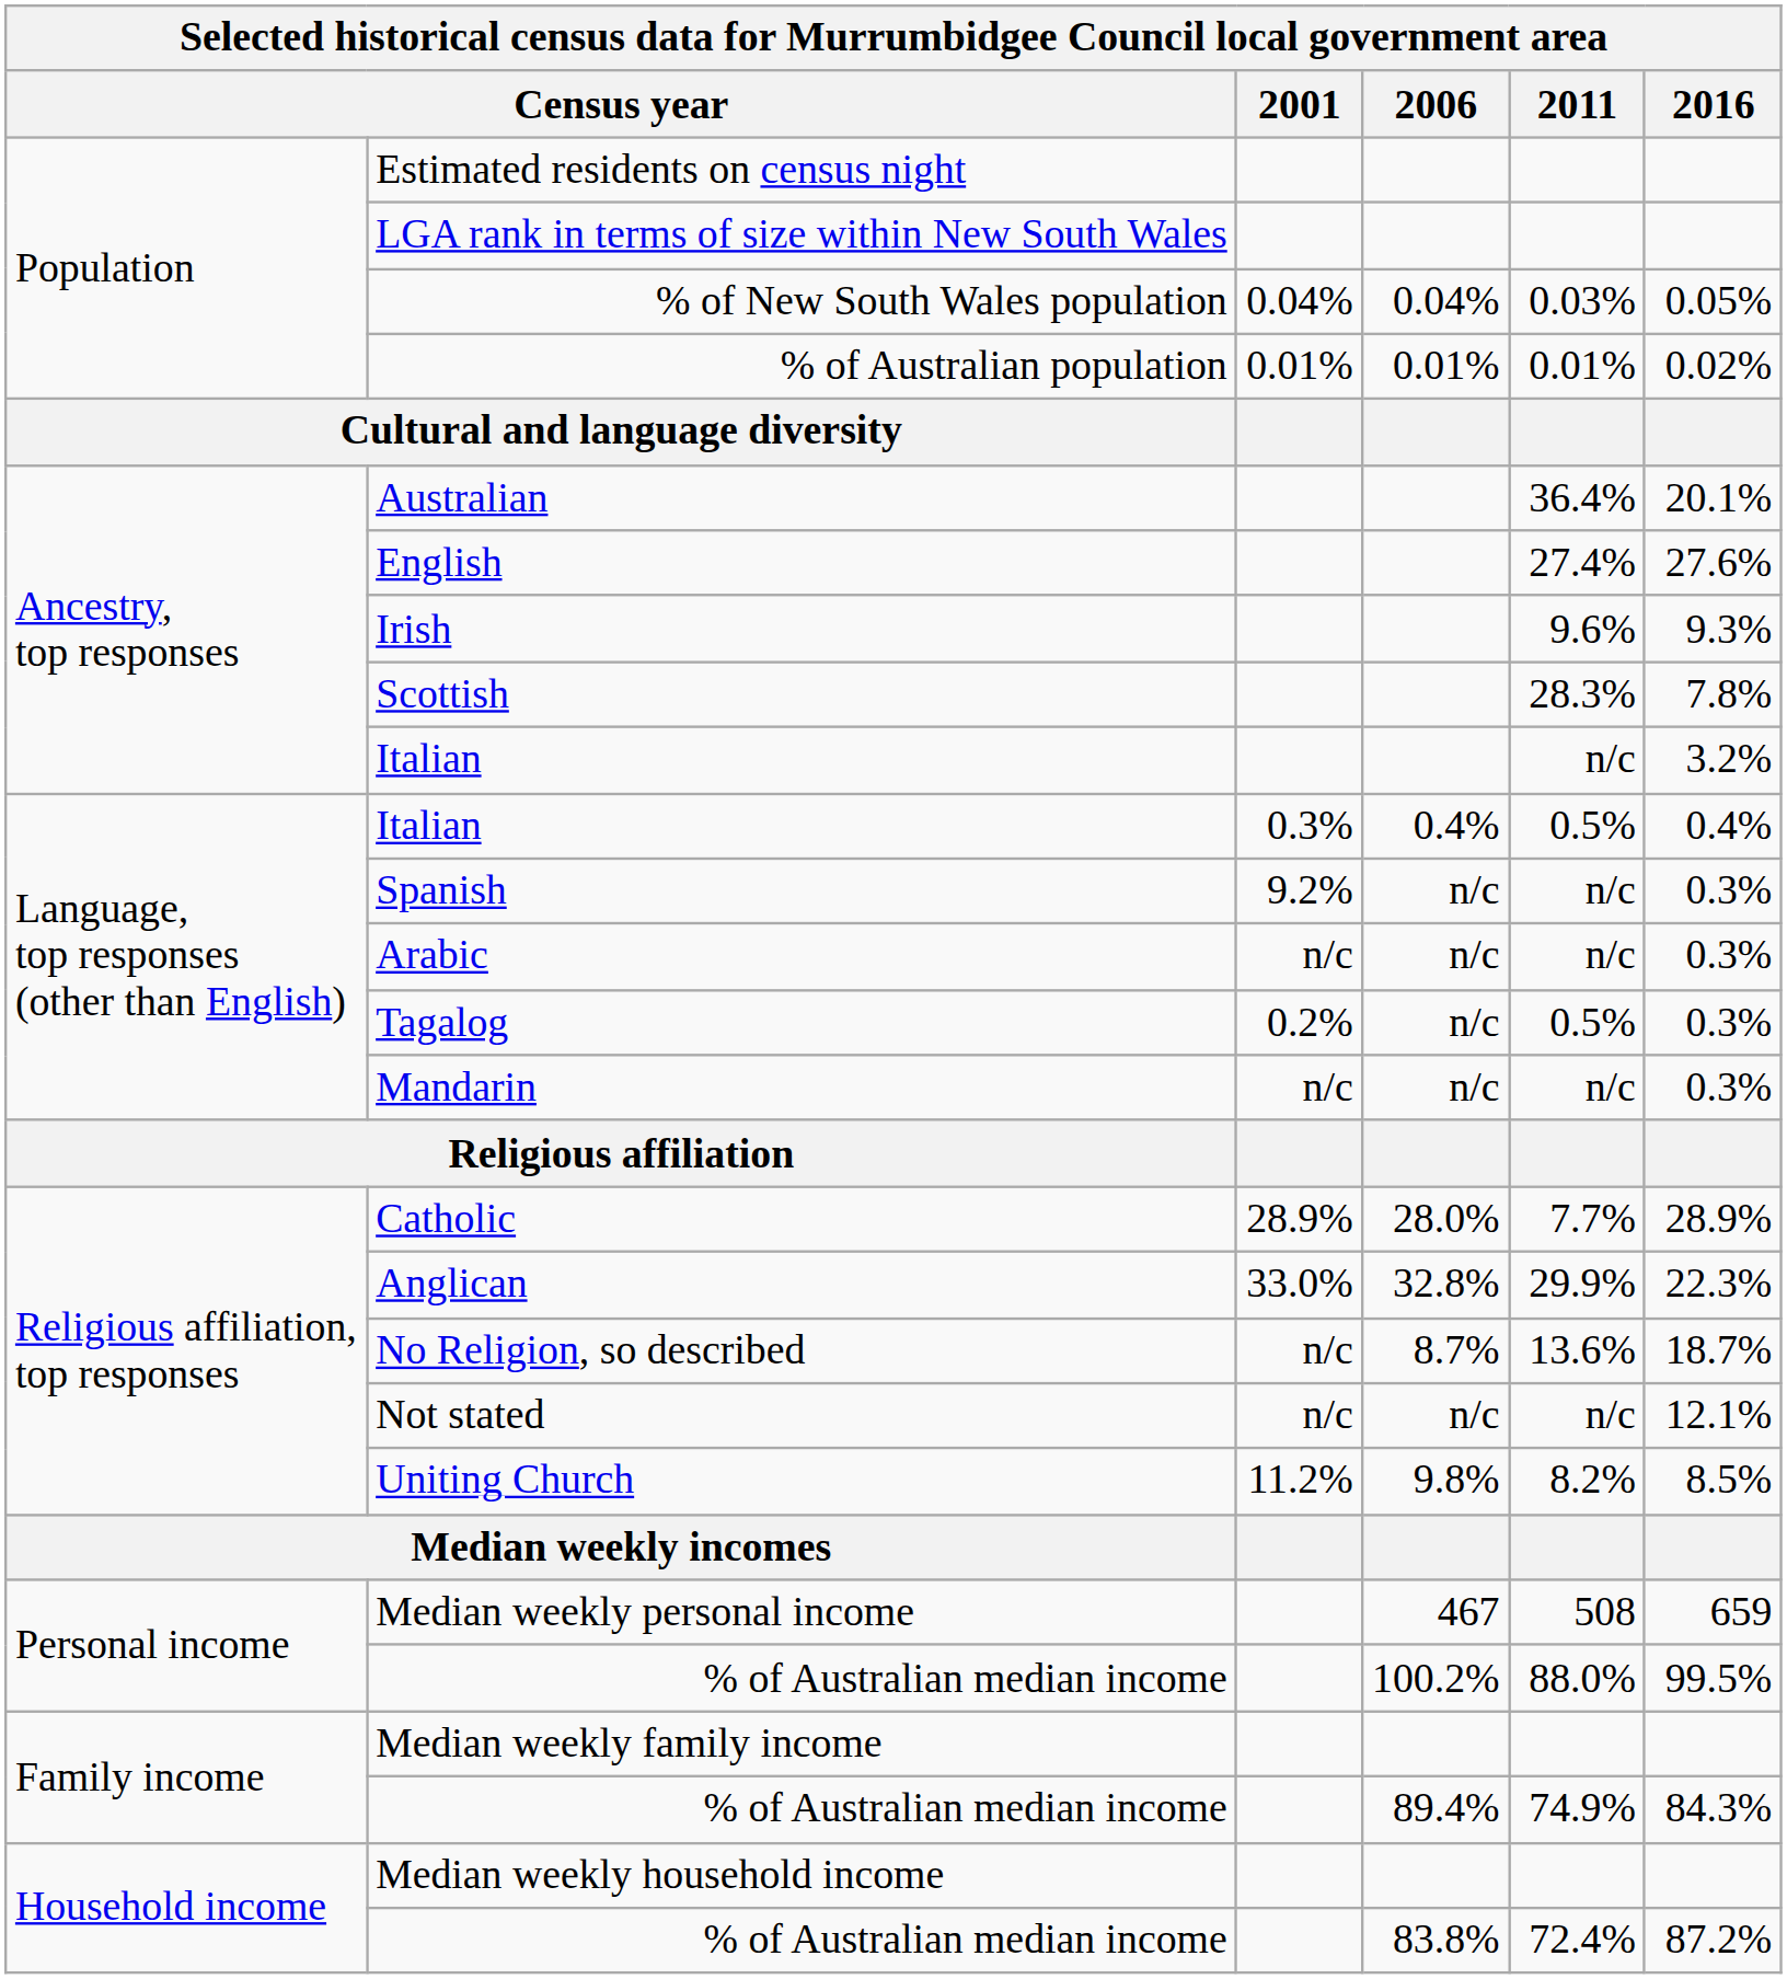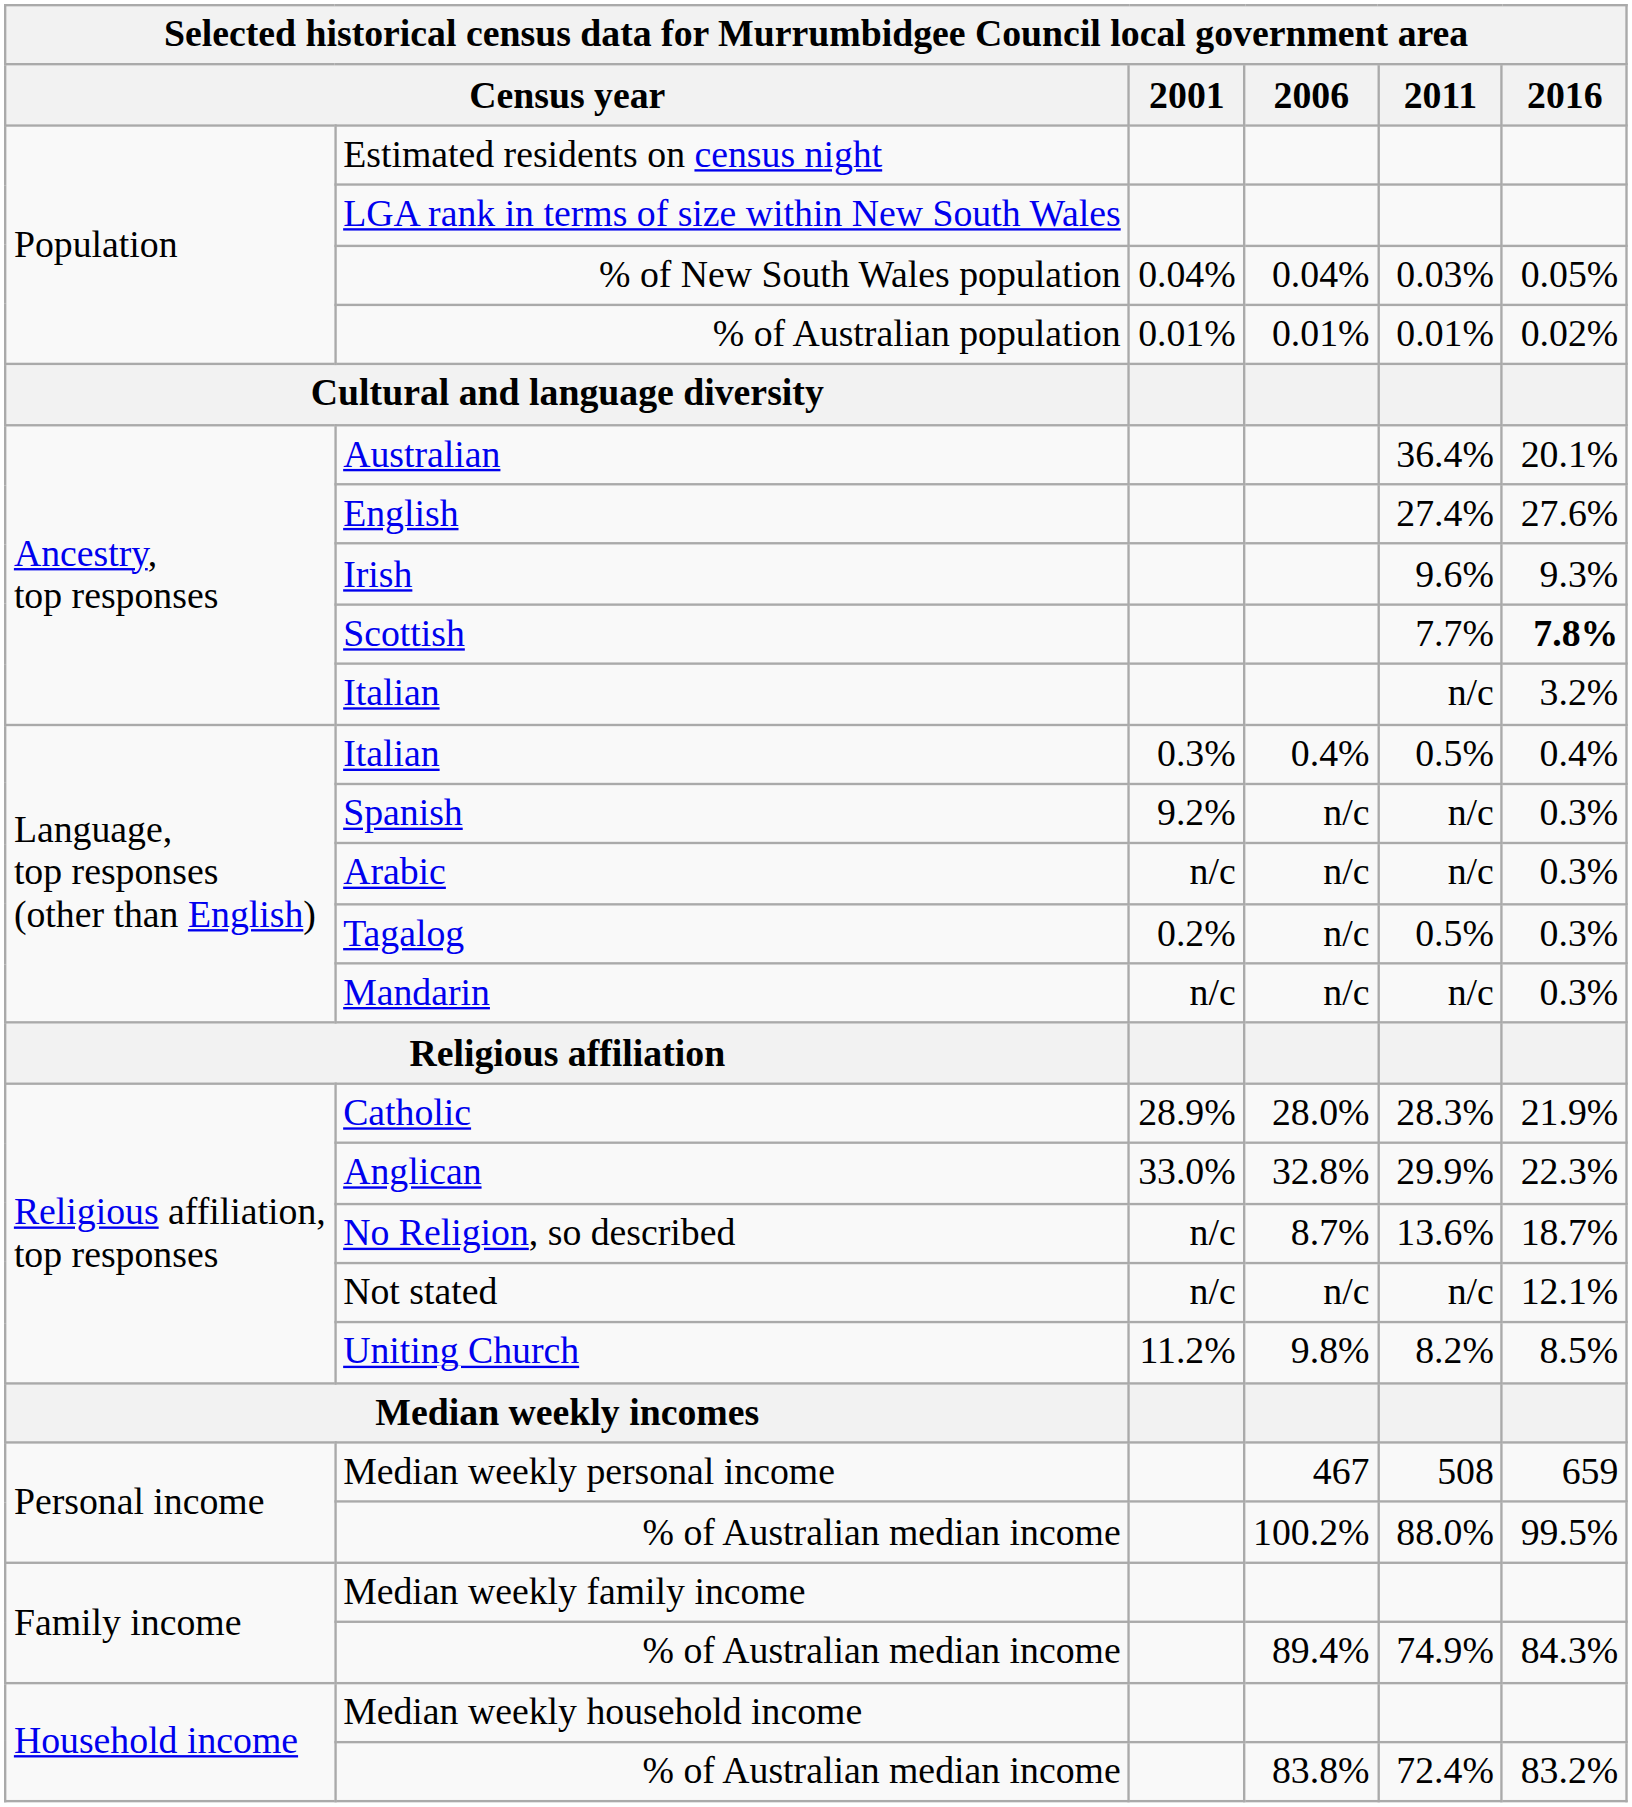 <table class="wikitable">
 <tr>
 <th colspan=7>Selected historical census data for Murrumbidgee Council local government area</th>
 </tr>
 <tr>
 <th colspan=3>Census year</th>
 <th>2001</th>
 <th>2006</th>
 <th>2011</th>
 <th>2016</th>
 </tr>
 <tr>
 <td rowspan=4 colspan="2">Population</td>
 <td>Estimated residents on <a href='#'>census night</a></td>
 <td align="right"></td>
 <td align="right"> </td>
 <td align="right"> </td>
 <td align="right"> </td>
 </tr>
 <tr>
 <td align="right"><a href='#'>LGA rank in terms of size within New South Wales</a></td>
 <td align="right"></td>
 <td align="right"></td>
 <td align="right"></td>
 <td align="right"> </td>
 </tr>
 <tr>
 <td align="right">% of New South Wales population</td>
 <td align="right">0.04%</td>
 <td align="right"> 0.04%</td>
 <td align="right"> 0.03%</td>
 <td align="right"> 0.05%</td>
 </tr>
 <tr>
 <td align="right">% of Australian population</td>
 <td align="right">0.01%</td>
 <td align="right"> 0.01%</td>
 <td align="right"> 0.01%</td>
 <td align="right"> 0.02%</td>
 </tr>
 <tr>
 <th colspan=3>Cultural and language diversity</th>
 <th></th>
 <th></th>
 <th></th>
 <th></th>
 </tr>
 <tr>
 <td rowspan=5 colspan=2><a href='#'>Ancestry</a>,<br>top responses</td>
 <td><a href='#'>Australian</a></td>
 <td align="right"></td>
 <td align="right"></td>
 <td align="right">36.4%</td>
 <td align="right"> 20.1%</td>
 </tr>
 <tr>
 <td><a href='#'>English</a></td>
 <td align="right"></td>
 <td align="right"></td>
 <td align="right">27.4%</td>
 <td align="right"> 27.6%</td>
 </tr>
 <tr>
 <td><a href='#'>Irish</a></td>
 <td align="right"></td>
 <td align="right"></td>
 <td align="right">9.6%</td>
 <td align="right"> 9.3%</td>
 </tr>
 <tr>
 <td><a href='#'>Scottish</a></td>
 <td align="right"></td>
 <td align="right"></td>
-<td align="right"> 28.3%</td>
-<td align="right"> 7.8%</td>
+<td align="right">7.7%</td>
+<td align="right"><strong> 7.8%</strong></td>
 </tr>
 <tr>
 <td><a href='#'>Italian</a></td>
 <td align="right"></td>
 <td align="right"></td>
 <td align="right">n/c</td>
 <td align="right"> 3.2%</td>
 </tr>
 <tr>
 <td rowspan=5 colspan=2>Language,<br>top responses<br>(other than <a href='#'>English</a>)</td>
 <td><a href='#'>Italian</a></td>
 <td align="right">0.3%</td>
 <td align="right"> 0.4%</td>
 <td align="right"> 0.5%</td>
 <td align="right"> 0.4%</td>
 </tr>
 <tr>
 <td><a href='#'>Spanish</a></td>
 <td align="right">9.2%</td>
 <td align="right"> n/c</td>
 <td align="right"> n/c</td>
 <td align="right"> 0.3%</td>
 </tr>
 <tr>
 <td><a href='#'>Arabic</a></td>
 <td align="right">n/c</td>
 <td align="right"> n/c</td>
 <td align="right"> n/c</td>
 <td align="right"> 0.3%</td>
 </tr>
 <tr>
 <td><a href='#'>Tagalog</a></td>
 <td align="right">0.2%</td>
 <td align="right"> n/c</td>
 <td align="right"> 0.5%</td>
 <td align="right"> 0.3%</td>
 </tr>
 <tr>
 <td><a href='#'>Mandarin</a></td>
 <td align="right">n/c</td>
 <td align="right"> n/c</td>
 <td align="right"> n/c</td>
 <td align="right"> 0.3%</td>
 </tr>
 <tr>
 <th colspan=3>Religious affiliation</th>
 <th></th>
 <th></th>
 <th></th>
 <th></th>
 </tr>
 <tr>
 <td rowspan=5 colspan=2><a href='#'>Religious</a> affiliation,<br>top responses</td>
 <td><a href='#'>Catholic</a></td>
 <td align="right">28.9%</td>
 <td align="right"> 28.0%</td>
-<td align="right">7.7%</td>
-<td align="right"> 28.9%</td>
+<td align="right"> 28.3%</td>
+<td align="right"> 21.9%</td>
 </tr>
 <tr>
 <td><a href='#'>Anglican</a></td>
 <td align="right">33.0%</td>
 <td align="right"> 32.8%</td>
 <td align="right"> 29.9%</td>
 <td align="right"> 22.3%</td>
 </tr>
 <tr>
 <td><a href='#'>No Religion</a>, so described</td>
 <td align="right">n/c</td>
 <td align="right"> 8.7%</td>
 <td align="right"> 13.6%</td>
 <td align="right"> 18.7%</td>
 </tr>
 <tr>
 <td>Not stated</td>
 <td align="right">n/c</td>
 <td align="right"> n/c</td>
 <td align="right"> n/c</td>
 <td align="right"> 12.1%</td>
 </tr>
 <tr>
 <td><a href='#'>Uniting Church</a></td>
 <td align="right">11.2%</td>
 <td align="right"> 9.8%</td>
 <td align="right"> 8.2%</td>
 <td align="right"> 8.5%</td>
 </tr>
 <tr>
 <th colspan=3>Median weekly incomes</th>
 <th></th>
 <th></th>
 <th></th>
 <th></th>
 </tr>
 <tr>
 <td rowspan=2 colspan=2>Personal income</td>
 <td>Median weekly personal income</td>
 <td align="right"></td>
 <td align="right">467</td>
 <td align="right">508</td>
 <td align="right">659</td>
 </tr>
 <tr>
 <td align="right">% of Australian median income</td>
 <td align="right"></td>
 <td align="right">100.2%</td>
 <td align="right"> 88.0%</td>
 <td align="right"> 99.5%</td>
 </tr>
 <tr>
 <td rowspan=2 colspan=2>Family income</td>
 <td>Median weekly family income</td>
 <td align="right"></td>
 <td align="right"></td>
 <td align="right"></td>
 <td align="right"></td>
 </tr>
 <tr>
 <td align="right">% of Australian median income</td>
 <td align="right"></td>
 <td align="right">89.4%</td>
 <td align="right"> 74.9%</td>
 <td align="right"> 84.3%</td>
 </tr>
 <tr>
 <td rowspan=2 colspan=2><a href='#'>Household income</a></td>
 <td>Median weekly household income</td>
 <td align="right"></td>
 <td align="right"></td>
 <td align="right"></td>
 <td align="right"></td>
 </tr>
 <tr>
 <td align="right">% of Australian median income</td>
 <td align="right"></td>
 <td align="right">83.8%</td>
 <td align="right"> 72.4%</td>
-<td align="right"> 87.2%</td>
+<td align="right"> 83.2%</td>
 </tr>
 </table>
